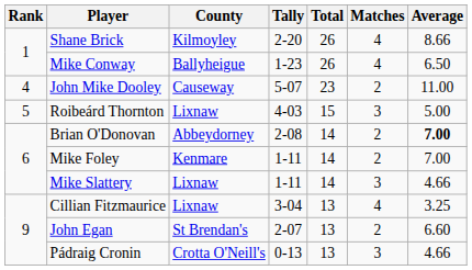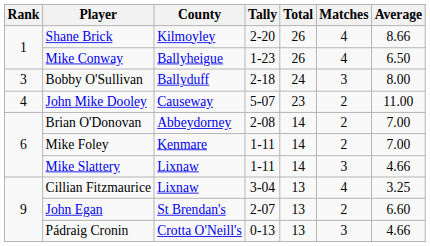 <table class="wikitable">
 <tr>
 <th>Rank</th>
 <th>Player</th>
 <th>County</th>
 <th>Tally</th>
 <th>Total</th>
 <th>Matches</th>
 <th>Average</th>
 </tr>
 <tr>
 <td rowspan=2 align=center>1</td>
 <td><a href='#'>Shane Brick</a></td>
 <td><a href='#'>Kilmoyley</a></td>
 <td align=center>2-20</td>
 <td align=center>26</td>
 <td align=center>4</td>
 <td align=center>8.66</td>
 </tr>
 <tr>
 <td><a href='#'>Mike Conway</a></td>
 <td><a href='#'>Ballyheigue</a></td>
 <td align=center>1-23</td>
 <td align=center>26</td>
 <td align=center>4</td>
 <td align=center>6.50</td>
 </tr>
 <tr>
+<td rowspan=1 align=center>3</td>
+<td>Bobby O'Sullivan</td>
+<td><a href='#'>Ballyduff</a></td>
+<td align=center>2-18</td>
+<td align=center>24</td>
+<td align=center>3</td>
+<td align=center>8.00</td>
+</tr>
+<tr>
 <td rowspan=1 align=center>4</td>
 <td><a href='#'>John Mike Dooley</a></td>
 <td><a href='#'>Causeway</a></td>
 <td align=center>5-07</td>
 <td align=center>23</td>
 <td align=center>2</td>
 <td align=center>11.00</td>
 </tr>
 <tr>
-<td rowspan=1 align=center>5</td>
-<td>Roibeárd Thornton</td>
-<td><a href='#'>Lixnaw</a></td>
-<td align=center>4-03</td>
-<td align=center>15</td>
-<td align=center>3</td>
-<td align=center>5.00</td>
-</tr>
-<tr>
 <td rowspan=3 align=center>6</td>
 <td>Brian O'Donovan</td>
 <td><a href='#'>Abbeydorney</a></td>
 <td align=center>2-08</td>
 <td align=center>14</td>
 <td align=center>2</td>
-<td align=center><strong>7.00</strong></td>
+<td align=center>7.00</td>
 </tr>
 <tr>
 <td>Mike Foley</td>
 <td><a href='#'>Kenmare</a></td>
 <td align=center>1-11</td>
 <td align=center>14</td>
 <td align=center>2</td>
 <td align=center>7.00</td>
 </tr>
 <tr>
 <td><a href='#'>Mike Slattery</a></td>
 <td><a href='#'>Lixnaw</a></td>
 <td align=center>1-11</td>
 <td align=center>14</td>
 <td align=center>3</td>
 <td align=center>4.66</td>
 </tr>
 <tr>
 <td rowspan=3 align=center>9</td>
 <td>Cillian Fitzmaurice</td>
 <td><a href='#'>Lixnaw</a></td>
 <td align=center>3-04</td>
 <td align=center>13</td>
 <td align=center>4</td>
 <td align=center>3.25</td>
 </tr>
 <tr>
 <td><a href='#'>John Egan</a></td>
 <td><a href='#'>St Brendan's</a></td>
 <td align=center>2-07</td>
 <td align=center>13</td>
 <td align=center>2</td>
 <td align=center>6.60</td>
 </tr>
 <tr>
 <td>Pádraig Cronin</td>
 <td><a href='#'>Crotta O'Neill's</a></td>
 <td align=center>0-13</td>
 <td align=center>13</td>
 <td align=center>3</td>
 <td align=center>4.66</td>
 </tr>
 </table>
